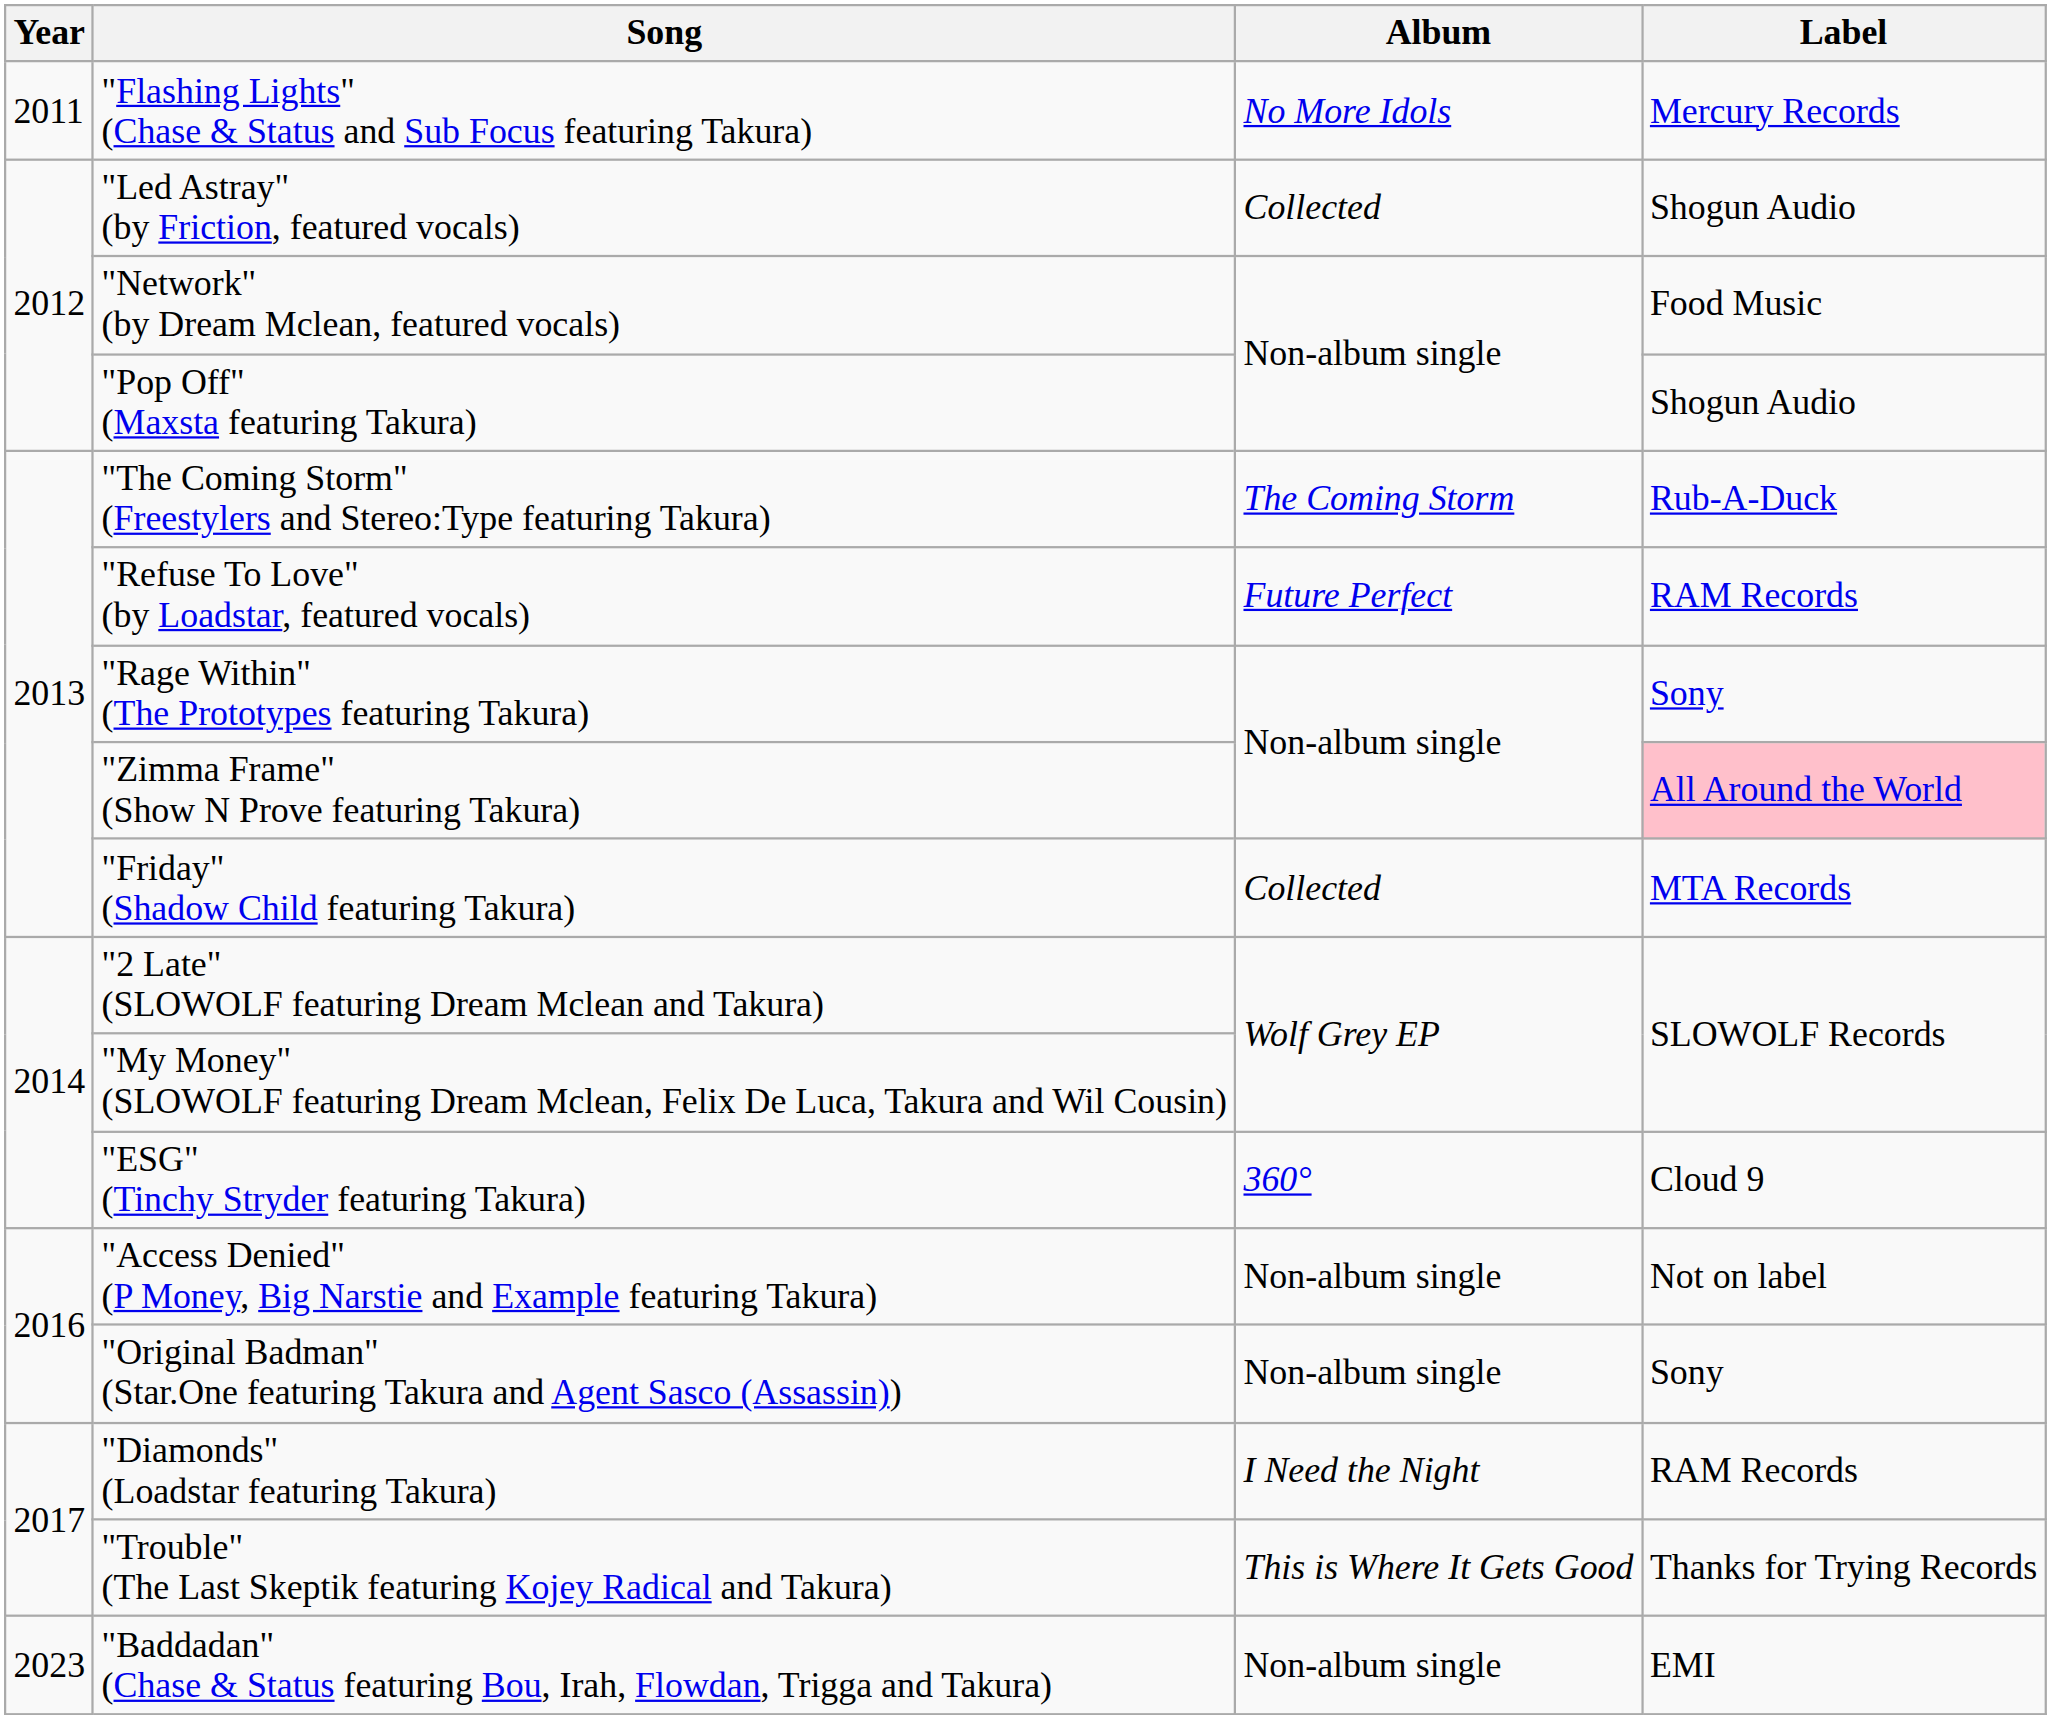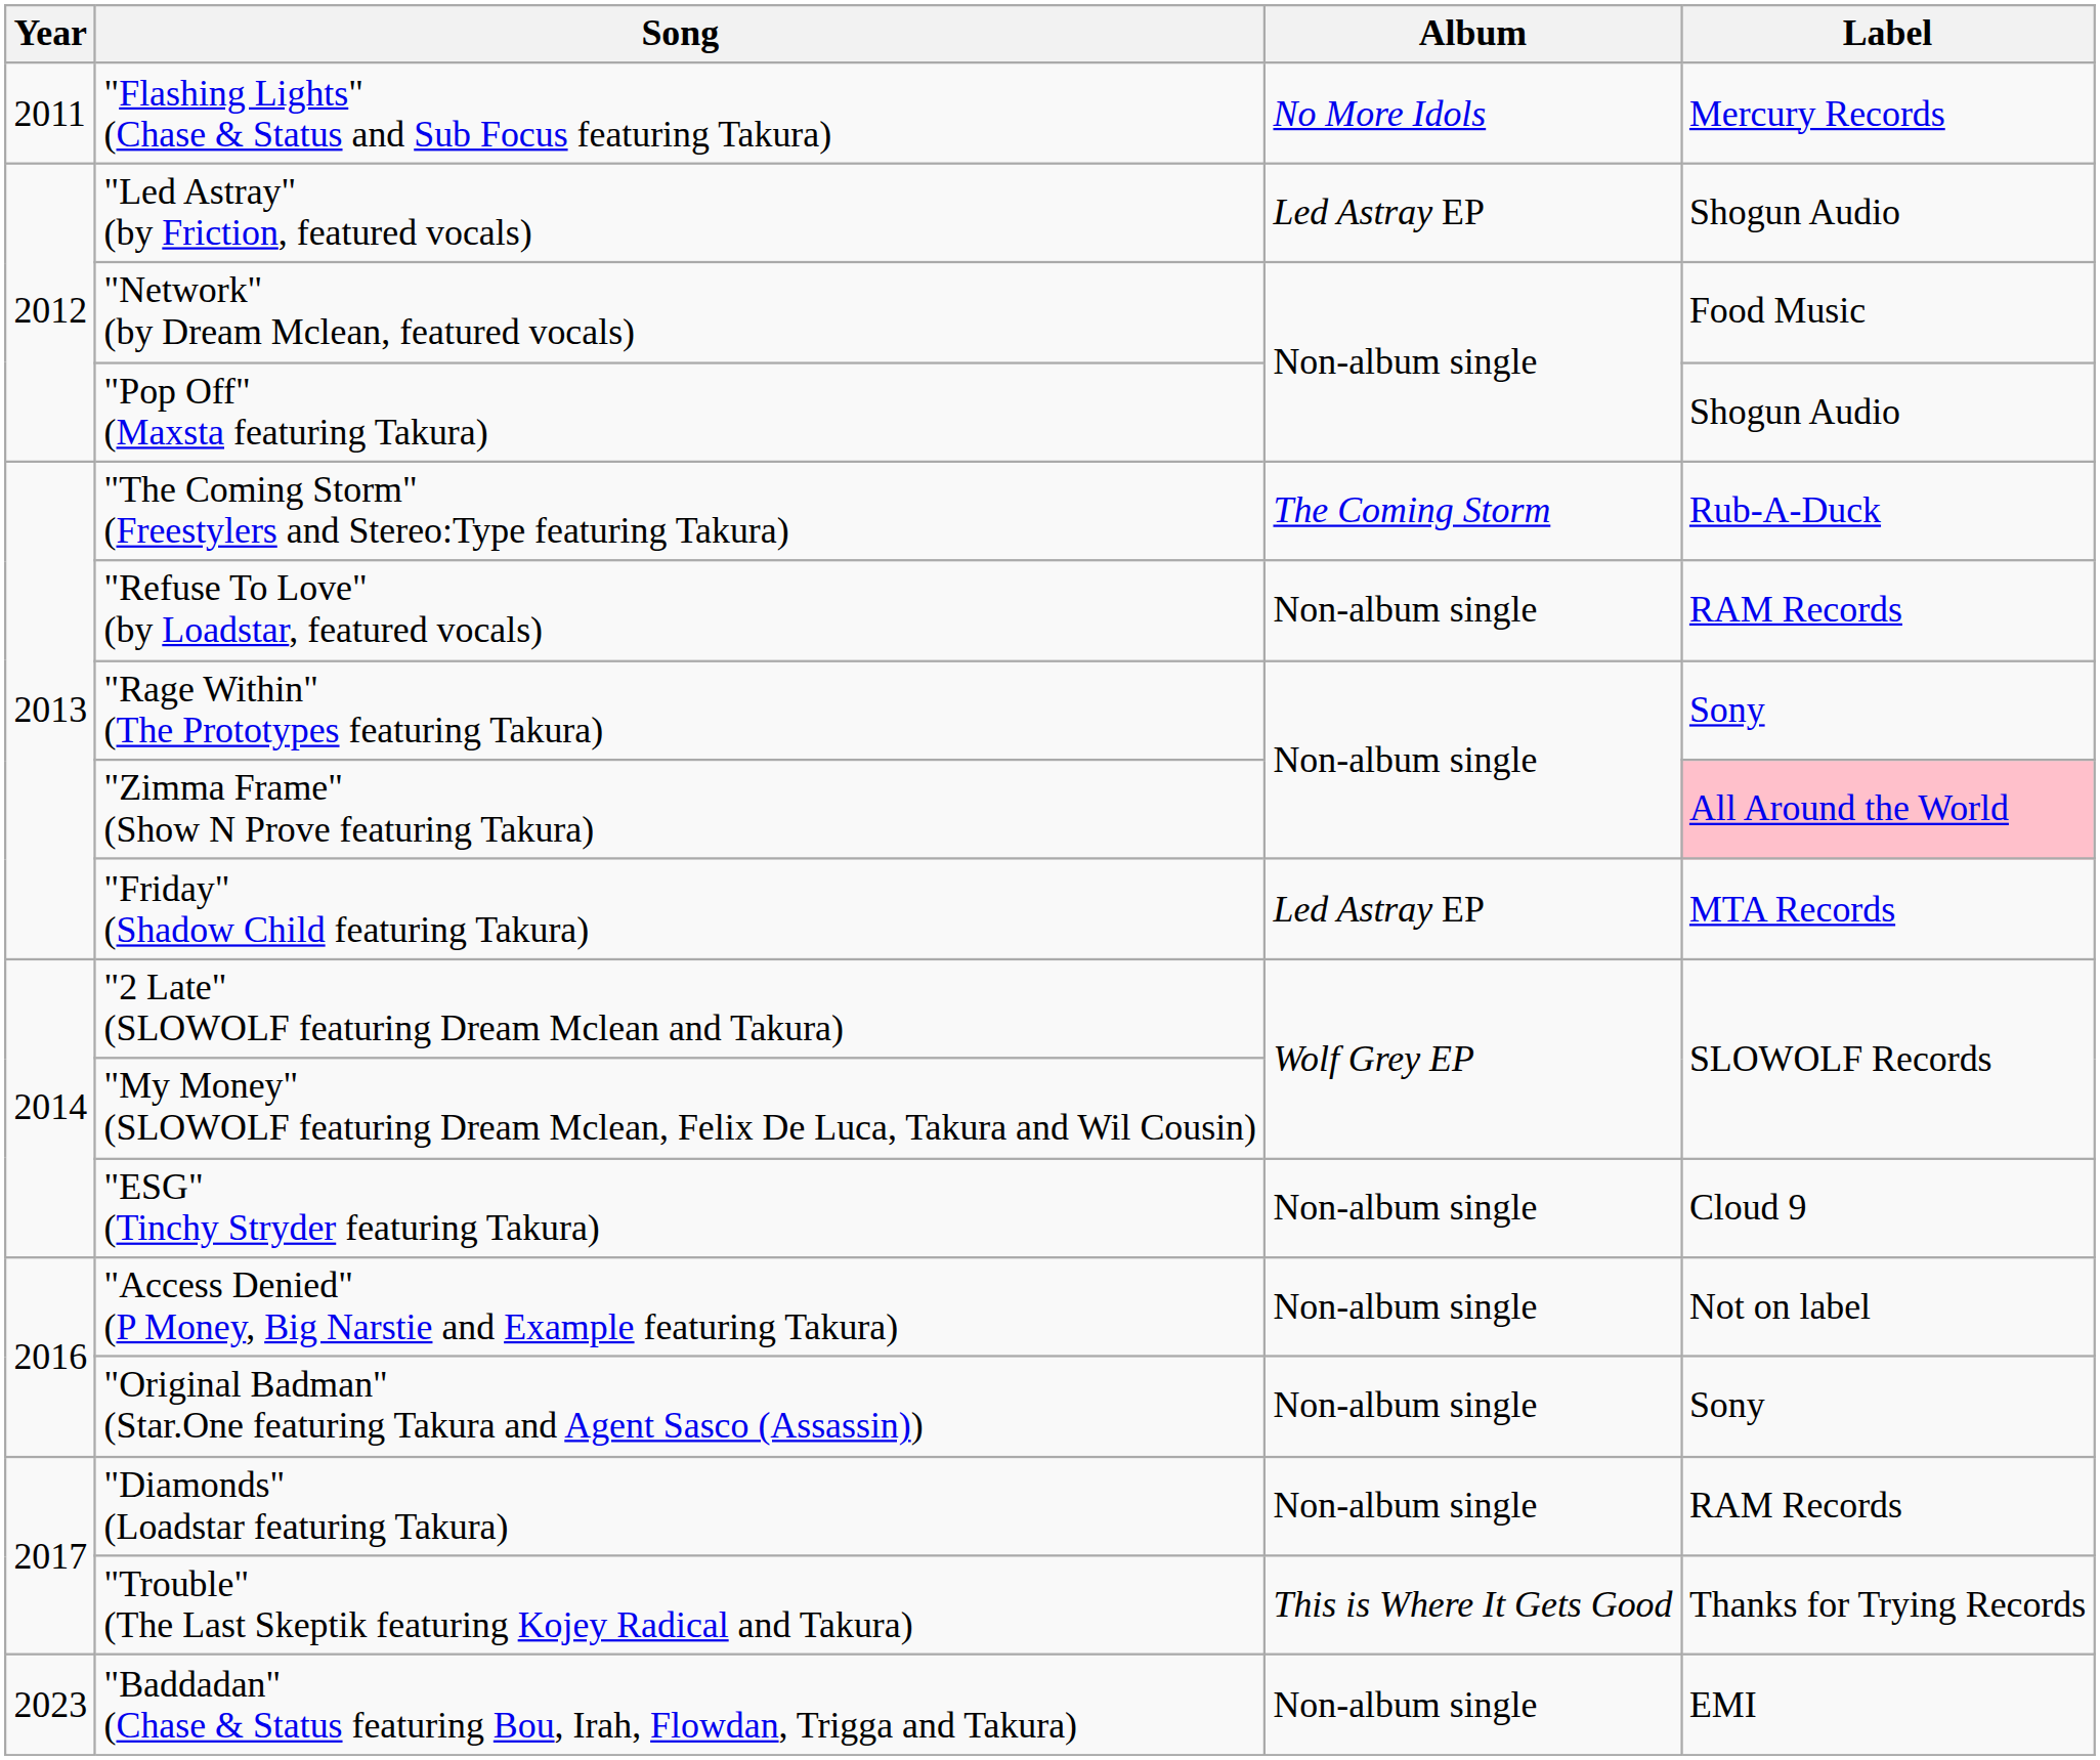 <table class="wikitable">
 <tr>
 <th>Year</th>
 <th>Song</th>
 <th>Album</th>
 <th>Label</th>
 </tr>
 <tr>
 <td>2011</td>
 <td>"<a href='#'>Flashing Lights</a>"<br><span>(<a href='#'>Chase & Status</a> and <a href='#'>Sub Focus</a> featuring Takura)</span></td>
 <td><em><a href='#'>No More Idols</a></em></td>
 <td><a href='#'>Mercury Records</a></td>
 </tr>
 <tr>
 <td rowspan="3">2012</td>
 <td>"Led Astray"<br><span>(by <a href='#'>Friction</a>, featured vocals)</span></td>
-<td><em>Collected</em></td>
+<td><em>Led Astray</em> EP</td>
 <td>Shogun Audio</td>
 </tr>
 <tr>
 <td>"Network"<br><span>(by Dream Mclean, featured vocals)</span></td>
 <td rowspan="2">Non-album single</td>
 <td>Food Music</td>
 </tr>
 <tr>
 <td>"Pop Off"<br><span>(<a href='#'>Maxsta</a> featuring Takura)</span></td>
 <td>Shogun Audio</td>
 </tr>
 <tr>
 <td rowspan="5">2013</td>
 <td>"The Coming Storm"<br><span>(<a href='#'>Freestylers</a> and Stereo:Type featuring Takura)</span></td>
 <td><em><a href='#'>The Coming Storm</a></em></td>
 <td><a href='#'>Rub-A-Duck</a></td>
 </tr>
 <tr>
 <td>"Refuse To Love"<br><span>(by <a href='#'>Loadstar</a>, featured vocals)</span></td>
-<td><em><a href='#'>Future Perfect</a></em></td>
+<td>Non-album single</td>
 <td><a href='#'>RAM Records</a></td>
 </tr>
 <tr>
 <td>"Rage Within"<br><span>(<a href='#'>The Prototypes</a> featuring Takura)</span></td>
 <td rowspan="2">Non-album single</td>
 <td><a href='#'>Sony</a></td>
 </tr>
 <tr>
 <td>"Zimma Frame"<br><span>(Show N Prove featuring Takura)</span></td>
 <td style="background: pink;"><a href='#'>All Around the World</a></td>
 </tr>
 <tr>
 <td>"Friday"<br><span>(<a href='#'>Shadow Child</a> featuring Takura)</span></td>
-<td><em>Collected</em></td>
+<td><em>Led Astray</em> EP</td>
 <td><a href='#'>MTA Records</a></td>
 </tr>
 <tr>
 <td rowspan="3">2014</td>
 <td>"2 Late"<br><span>(SLOWOLF featuring Dream Mclean and Takura)</span></td>
 <td rowspan="2"><em>Wolf Grey EP</em></td>
 <td rowspan="2">SLOWOLF Records</td>
 </tr>
 <tr>
 <td>"My Money"<br><span>(SLOWOLF featuring Dream Mclean, Felix De Luca, Takura and Wil Cousin)</span></td>
 </tr>
 <tr>
 <td>"ESG"<br><span>(<a href='#'>Tinchy Stryder</a> featuring Takura)</span></td>
-<td><em><a href='#'>360°</a></em></td>
+<td>Non-album single</td>
 <td>Cloud 9</td>
 </tr>
 <tr>
 <td rowspan="2">2016</td>
 <td>"Access Denied"<br><span>(<a href='#'>P Money</a>, <a href='#'>Big Narstie</a> and <a href='#'>Example</a> featuring Takura)</span></td>
 <td>Non-album single</td>
 <td>Not on label</td>
 </tr>
 <tr>
 <td>"Original Badman"<br><span>(Star.One featuring Takura and <a href='#'>Agent Sasco (Assassin)</a>)</span></td>
 <td>Non-album single</td>
 <td>Sony</td>
 </tr>
 <tr>
 <td rowspan="2">2017</td>
 <td>"Diamonds"<br><span>(Loadstar featuring Takura)</span></td>
-<td><em>I Need the Night</em></td>
+<td>Non-album single</td>
 <td>RAM Records</td>
 </tr>
 <tr>
 <td>"Trouble"<br><span>(The Last Skeptik featuring <a href='#'>Kojey Radical</a> and Takura)</span></td>
 <td><em>This is Where It Gets Good</em></td>
 <td>Thanks for Trying Records</td>
 </tr>
 <tr>
 <td>2023</td>
 <td>"Baddadan"<br><span>(<a href='#'>Chase & Status</a> featuring <a href='#'>Bou</a>, Irah, <a href='#'>Flowdan</a>, Trigga and Takura)</span></td>
 <td>Non-album single</td>
 <td>EMI</td>
 </tr>
 </table>
